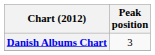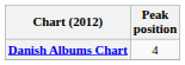 <table class="wikitable sortable plainrowheaders">
 <tr>
 <th scope="col">Chart (2012)</th>
 <th scope="col">Peak<br>position</th>
 </tr>
 <tr>
 <th scope="row"><a href='#'>Danish Albums Chart</a></th>
-<td style="text-align:center;">3</td>
+<td style="text-align:center;">4</td>
 </tr>
 <tr>
 </tr>
 </table>
